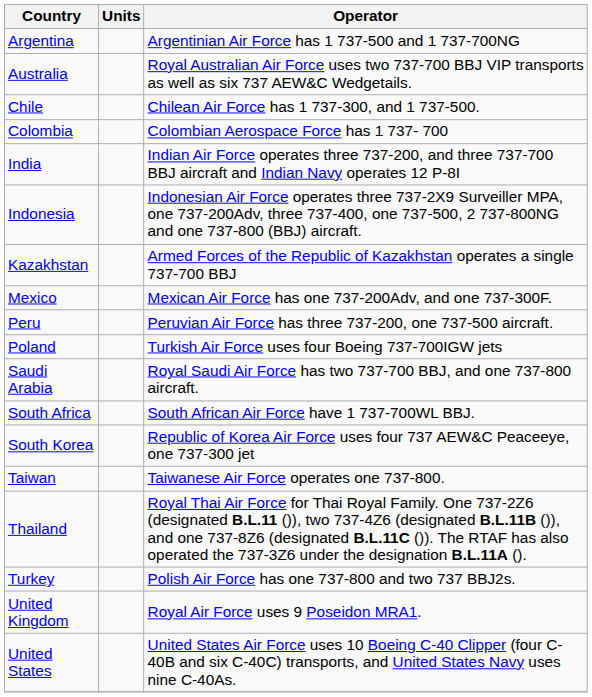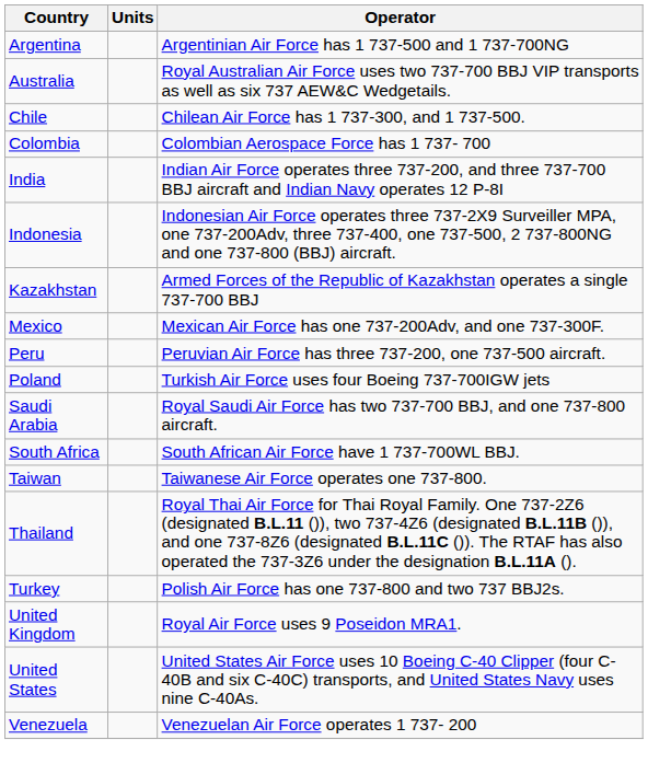 <table class="wikitable">
 <tr>
 <th>Country</th>
 <th>Units</th>
 <th>Operator</th>
 </tr>
 <tr>
 <td><a href='#'>Argentina</a></td>
 <td></td>
 <td><a href='#'>Argentinian Air Force</a> has 1 737-500 and 1 737-700NG </td>
 </tr>
 <tr>
 <td><a href='#'>Australia</a></td>
 <td></td>
 <td><a href='#'>Royal Australian Air Force</a> uses two 737-700 BBJ VIP transports as well as six 737 AEW&C Wedgetails.</td>
 </tr>
 <tr>
 <td><a href='#'>Chile</a></td>
 <td></td>
 <td><a href='#'>Chilean Air Force</a> has 1 737-300, and 1 737-500.</td>
 </tr>
 <tr>
 <td><a href='#'>Colombia</a></td>
 <td></td>
 <td><a href='#'>Colombian Aerospace Force</a> has 1 737- 700</td>
 </tr>
 <tr>
 <td><a href='#'>India</a></td>
 <td></td>
 <td><a href='#'>Indian Air Force</a> operates three 737-200, and three 737-700 BBJ aircraft and <a href='#'>Indian Navy</a> operates 12 P-8I</td>
 </tr>
 <tr>
 <td><a href='#'>Indonesia</a></td>
 <td></td>
 <td><a href='#'>Indonesian Air Force</a> operates three 737-2X9 Surveiller MPA, one 737-200Adv, three 737-400, one 737-500, 2 737-800NG and one 737-800 (BBJ) aircraft.</td>
 </tr>
 <tr>
 <td><a href='#'>Kazakhstan</a></td>
 <td></td>
 <td><a href='#'>Armed Forces of the Republic of Kazakhstan</a> operates a single 737-700 BBJ</td>
 </tr>
 <tr>
 <td><a href='#'>Mexico</a></td>
 <td></td>
 <td><a href='#'>Mexican Air Force</a> has one 737-200Adv, and one 737-300F.</td>
 </tr>
 <tr>
 <td><a href='#'>Peru</a></td>
 <td></td>
 <td><a href='#'>Peruvian Air Force</a> has three 737-200, one 737-500 aircraft.</td>
 </tr>
 <tr>
 <td><a href='#'>Poland</a></td>
 <td></td>
 <td><a href='#'>Turkish Air Force</a> uses four Boeing 737-700IGW jets</td>
 </tr>
 <tr>
 <td><a href='#'>Saudi Arabia</a></td>
 <td></td>
 <td><a href='#'>Royal Saudi Air Force</a> has two 737-700 BBJ, and one 737-800 aircraft.</td>
 </tr>
 <tr>
 <td><a href='#'>South Africa</a></td>
 <td></td>
 <td><a href='#'>South African Air Force</a> have 1 737-700WL BBJ.</td>
 </tr>
 <tr>
-<td><a href='#'>South Korea</a></td>
-<td></td>
-<td><a href='#'>Republic of Korea Air Force</a> uses four 737 AEW&C Peaceeye, one 737-300 jet</td>
-</tr>
-<tr>
 <td><a href='#'>Taiwan</a></td>
 <td></td>
 <td><a href='#'>Taiwanese Air Force</a> operates one 737-800.</td>
 </tr>
 <tr>
 <td><a href='#'>Thailand</a></td>
 <td></td>
 <td><a href='#'>Royal Thai Air Force</a> for Thai Royal Family.  One 737-2Z6 (designated <strong>B.L.11</strong> ()), two 737-4Z6 (designated <strong>B.L.11B</strong> ()), and one 737-8Z6 (designated <strong>B.L.11C</strong> ()).  The RTAF has also operated the 737-3Z6 under the designation <strong>B.L.11A</strong> ().</td>
 </tr>
 <tr>
 <td><a href='#'>Turkey</a></td>
 <td></td>
 <td><a href='#'>Polish Air Force</a> has one 737-800 and two 737 BBJ2s.</td>
 </tr>
 <tr>
 <td><a href='#'>United Kingdom</a></td>
 <td></td>
 <td><a href='#'>Royal Air Force</a> uses 9 <a href='#'>Poseidon MRA1</a>.</td>
 </tr>
 <tr>
 <td><a href='#'>United States</a></td>
 <td></td>
 <td><a href='#'>United States Air Force</a> uses 10 <a href='#'>Boeing C-40 Clipper</a> (four C-40B and six C-40C) transports, and <a href='#'>United States Navy</a> uses nine C-40As.</td>
 </tr>
 <tr>
+<td><a href='#'>Venezuela</a></td>
+<td></td>
+<td><a href='#'>Venezuelan Air Force</a> operates 1 737- 200</td>
+</tr>
+<tr>
 </tr>
 </table>
